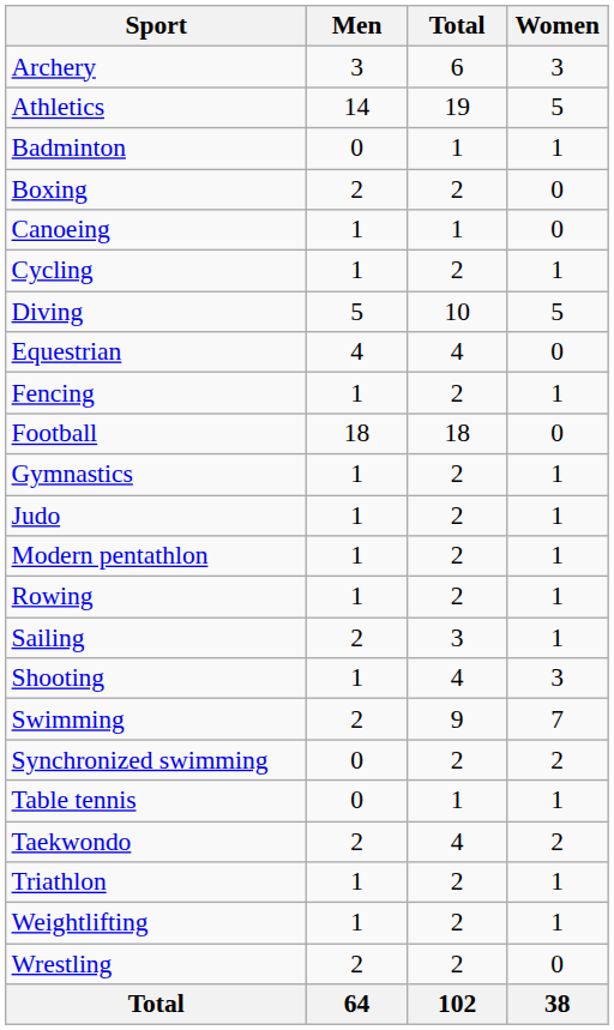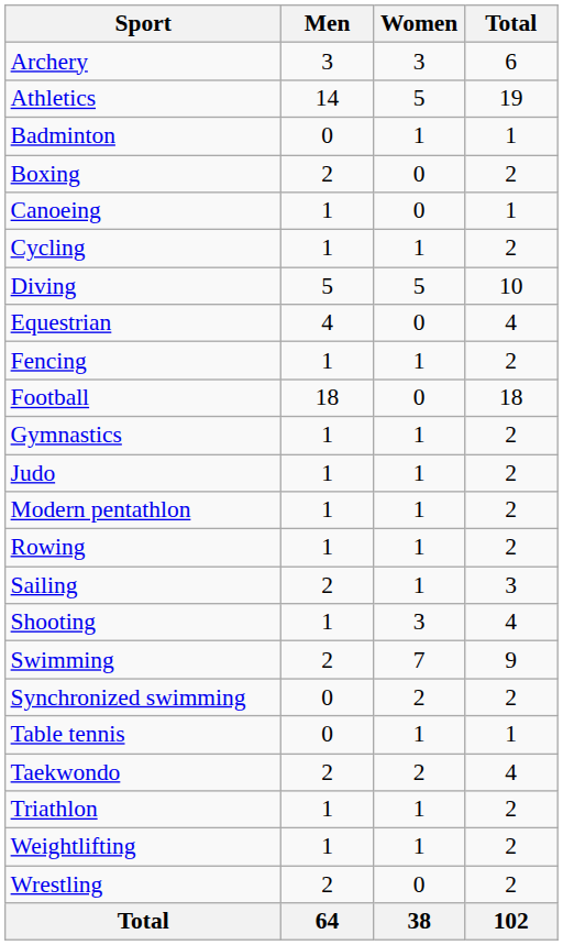 <table class="wikitable sortable" style="text-align:center;">
 <tr>
 <th width=180>Sport</th>
 <th width=55>Men</th>
+<th width=55>Women</th>
 <th width=55>Total</th>
-<th width=55>Women</th>
 </tr>
 <tr>
 <td align=left><a href='#'>Archery</a></td>
 <td>3</td>
+<td>3</td>
 <td>6</td>
-<td>3</td>
 </tr>
 <tr>
 <td align=left><a href='#'>Athletics</a></td>
 <td>14</td>
+<td>5</td>
 <td>19</td>
-<td>5</td>
 </tr>
 <tr>
 <td align=left><a href='#'>Badminton</a></td>
 <td>0</td>
 <td>1</td>
 <td>1</td>
 </tr>
 <tr>
 <td align=left><a href='#'>Boxing</a></td>
 <td>2</td>
+<td>0</td>
 <td>2</td>
-<td>0</td>
 </tr>
 <tr>
 <td align=left><a href='#'>Canoeing</a></td>
 <td>1</td>
+<td>0</td>
 <td>1</td>
-<td>0</td>
 </tr>
 <tr>
 <td align=left><a href='#'>Cycling</a></td>
 <td>1</td>
+<td>1</td>
 <td>2</td>
-<td>1</td>
 </tr>
 <tr>
 <td align=left><a href='#'>Diving</a></td>
 <td>5</td>
+<td>5</td>
 <td>10</td>
-<td>5</td>
 </tr>
 <tr>
 <td align=left><a href='#'>Equestrian</a></td>
 <td>4</td>
+<td>0</td>
 <td>4</td>
-<td>0</td>
 </tr>
 <tr>
 <td align=left><a href='#'>Fencing</a></td>
 <td>1</td>
+<td>1</td>
 <td>2</td>
-<td>1</td>
 </tr>
 <tr>
 <td align=left><a href='#'>Football</a></td>
 <td>18</td>
+<td>0</td>
 <td>18</td>
-<td>0</td>
 </tr>
 <tr>
 <td align=left><a href='#'>Gymnastics</a></td>
 <td>1</td>
+<td>1</td>
 <td>2</td>
-<td>1</td>
 </tr>
 <tr>
 <td align=left><a href='#'>Judo</a></td>
 <td>1</td>
+<td>1</td>
 <td>2</td>
-<td>1</td>
 </tr>
 <tr>
 <td align=left><a href='#'>Modern pentathlon</a></td>
 <td>1</td>
+<td>1</td>
 <td>2</td>
-<td>1</td>
 </tr>
 <tr>
 <td align=left><a href='#'>Rowing</a></td>
 <td>1</td>
+<td>1</td>
 <td>2</td>
-<td>1</td>
 </tr>
 <tr>
 <td align=left><a href='#'>Sailing</a></td>
 <td>2</td>
+<td>1</td>
 <td>3</td>
-<td>1</td>
 </tr>
 <tr>
 <td align=left><a href='#'>Shooting</a></td>
 <td>1</td>
+<td>3</td>
 <td>4</td>
-<td>3</td>
 </tr>
 <tr>
 <td align=left><a href='#'>Swimming</a></td>
 <td>2</td>
+<td>7</td>
 <td>9</td>
-<td>7</td>
 </tr>
 <tr>
 <td align=left><a href='#'>Synchronized swimming</a></td>
 <td>0</td>
 <td>2</td>
 <td>2</td>
 </tr>
 <tr>
 <td align=left><a href='#'>Table tennis</a></td>
 <td>0</td>
 <td>1</td>
 <td>1</td>
 </tr>
 <tr>
 <td align=left><a href='#'>Taekwondo</a></td>
 <td>2</td>
+<td>2</td>
 <td>4</td>
-<td>2</td>
 </tr>
 <tr>
 <td align=left><a href='#'>Triathlon</a></td>
 <td>1</td>
+<td>1</td>
 <td>2</td>
-<td>1</td>
 </tr>
 <tr>
 <td align=left><a href='#'>Weightlifting</a></td>
 <td>1</td>
+<td>1</td>
 <td>2</td>
-<td>1</td>
 </tr>
 <tr>
 <td align=left><a href='#'>Wrestling</a></td>
 <td>2</td>
+<td>0</td>
 <td>2</td>
-<td>0</td>
 </tr>
 <tr class="sortbottom">
 <th>Total</th>
 <th>64</th>
+<th>38</th>
 <th>102</th>
-<th>38</th>
 </tr>
 </table>
